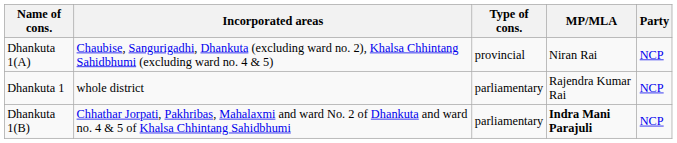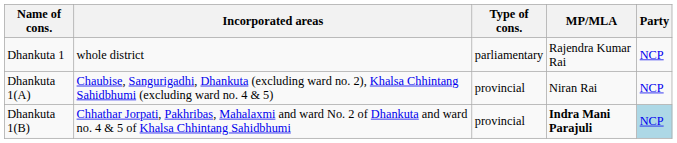 <table class = "wikitable">
 <tr>
 <th>Name of cons.</th>
 <th>Incorporated areas</th>
 <th>Type of cons.</th>
 <th>MP/MLA</th>
 <th>Party</th>
 </tr>
 <tr>
+<td>Dhankuta 1</td>
+<td>whole district</td>
+<td>parliamentary</td>
+<td>Rajendra Kumar Rai</td>
+<td><a href='#'>NCP</a></td>
+</tr>
+<tr>
 <td>Dhankuta 1(A)</td>
 <td><a href='#'>Chaubise</a>, <a href='#'>Sangurigadhi</a>, <a href='#'>Dhankuta</a> (excluding ward no. 2), <a href='#'>Khalsa Chhintang Sahidbhumi</a> (excluding ward no. 4 & 5)</td>
 <td>provincial</td>
 <td>Niran Rai</td>
 <td><a href='#'>NCP</a></td>
 </tr>
 <tr>
-<td>Dhankuta 1</td>
-<td>whole district</td>
-<td>parliamentary</td>
-<td>Rajendra Kumar Rai</td>
-<td><a href='#'>NCP</a></td>
-</tr>
-<tr>
 <td>Dhankuta 1(B)</td>
 <td><a href='#'>Chhathar Jorpati</a>, <a href='#'>Pakhribas</a>, <a href='#'>Mahalaxmi</a> and ward No. 2 of <a href='#'>Dhankuta</a> and ward no. 4 & 5 of <a href='#'>Khalsa Chhintang Sahidbhumi</a></td>
-<td>parliamentary</td>
+<td>provincial</td>
 <td><strong>Indra Mani Parajuli</strong></td>
-<td><a href='#'>NCP</a></td>
+<td style="background: lightblue;"><a href='#'>NCP</a></td>
 </tr>
 </table>
